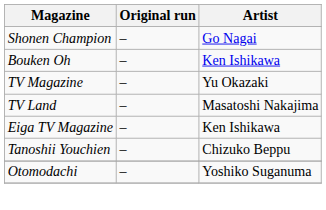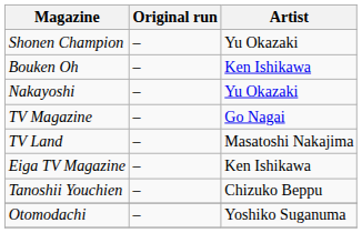 <table class="wikitable">
 <tr>
 <th>Magazine</th>
 <th>Original run</th>
 <th>Artist</th>
 </tr>
 <tr>
 <td><em>Shonen Champion</em></td>
 <td> – </td>
-<td><a href='#'>Go Nagai</a></td>
+<td>Yu Okazaki</td>
 </tr>
 <tr>
 <td><em>Bouken Oh</em></td>
 <td> – </td>
 <td><a href='#'>Ken Ishikawa</a></td>
 </tr>
 <tr>
+<td><em>Nakayoshi</em></td>
+<td> – </td>
+<td><a href='#'>Yu Okazaki</a></td>
+</tr>
+<tr>
 <td><em>TV Magazine</em></td>
 <td> – </td>
-<td>Yu Okazaki</td>
+<td><a href='#'>Go Nagai</a></td>
 </tr>
 <tr>
 <td><em>TV Land</em></td>
 <td> – </td>
 <td>Masatoshi Nakajima</td>
 </tr>
 <tr>
 <td><em>Eiga TV Magazine</em></td>
 <td> – </td>
 <td>Ken Ishikawa</td>
 </tr>
 <tr>
 <td><em>Tanoshii Youchien</em></td>
 <td> – </td>
 <td>Chizuko Beppu</td>
 </tr>
 <tr>
 </tr>
 <tr>
 <td><em>Otomodachi</em></td>
 <td> – </td>
 <td>Yoshiko Suganuma</td>
 </tr>
 <tr>
 </tr>
 </table>
